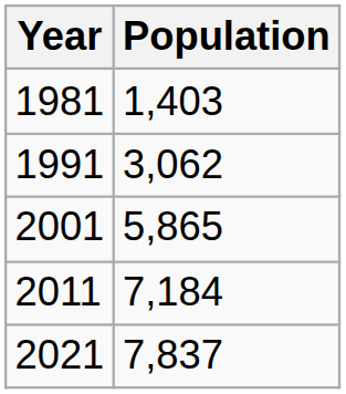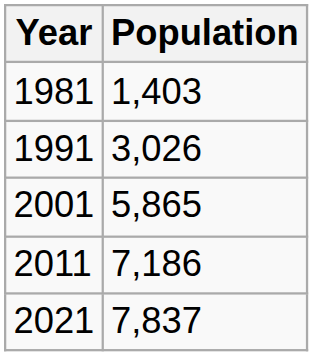 <table class=wikitable>
 <tr>
 <th>Year</th>
 <th>Population</th>
 </tr>
 <tr>
 <td>1981</td>
 <td>1,403</td>
 </tr>
 <tr>
 <td>1991</td>
-<td>3,062</td>
+<td>3,026</td>
 </tr>
 <tr>
 <td>2001</td>
 <td>5,865</td>
 </tr>
 <tr>
 <td>2011</td>
-<td>7,184</td>
+<td>7,186</td>
 </tr>
 <tr>
 <td>2021</td>
 <td>7,837</td>
 </tr>
 </table>
